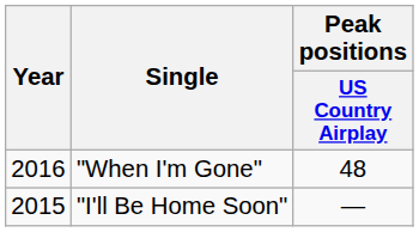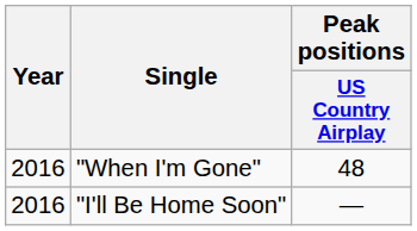 <table class="wikitable" style="text-align:center;">
 <tr>
 <th rowspan="2">Year</th>
 <th rowspan="2">Single</th>
 <th>Peak positions</th>
 </tr>
 <tr style="font-size:smaller;">
 <th width="65"><a href='#'>US Country Airplay</a></th>
 </tr>
 <tr>
 <td>2016</td>
 <td align="left">"When I'm Gone"</td>
 <td>48</td>
 </tr>
 <tr>
-<td>2015</td>
+<td>2016</td>
 <td align="left">"I'll Be Home Soon"</td>
 <td>—</td>
 </tr>
 </table>
